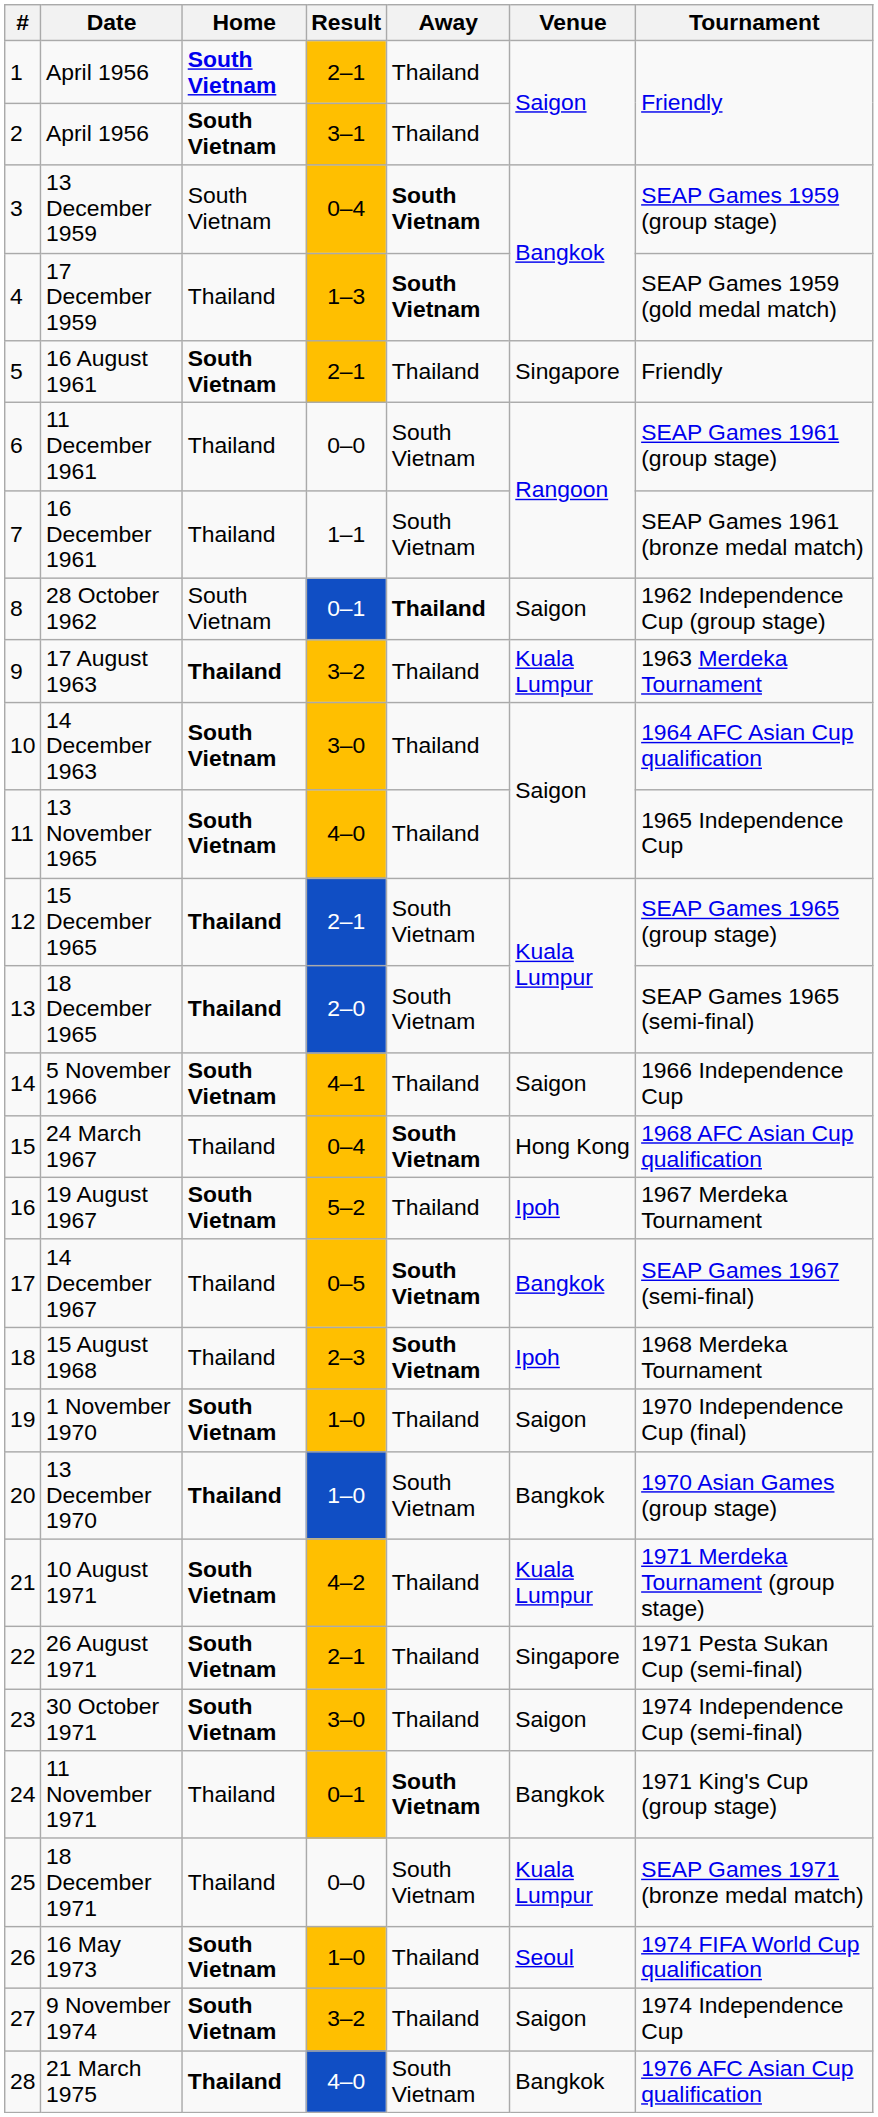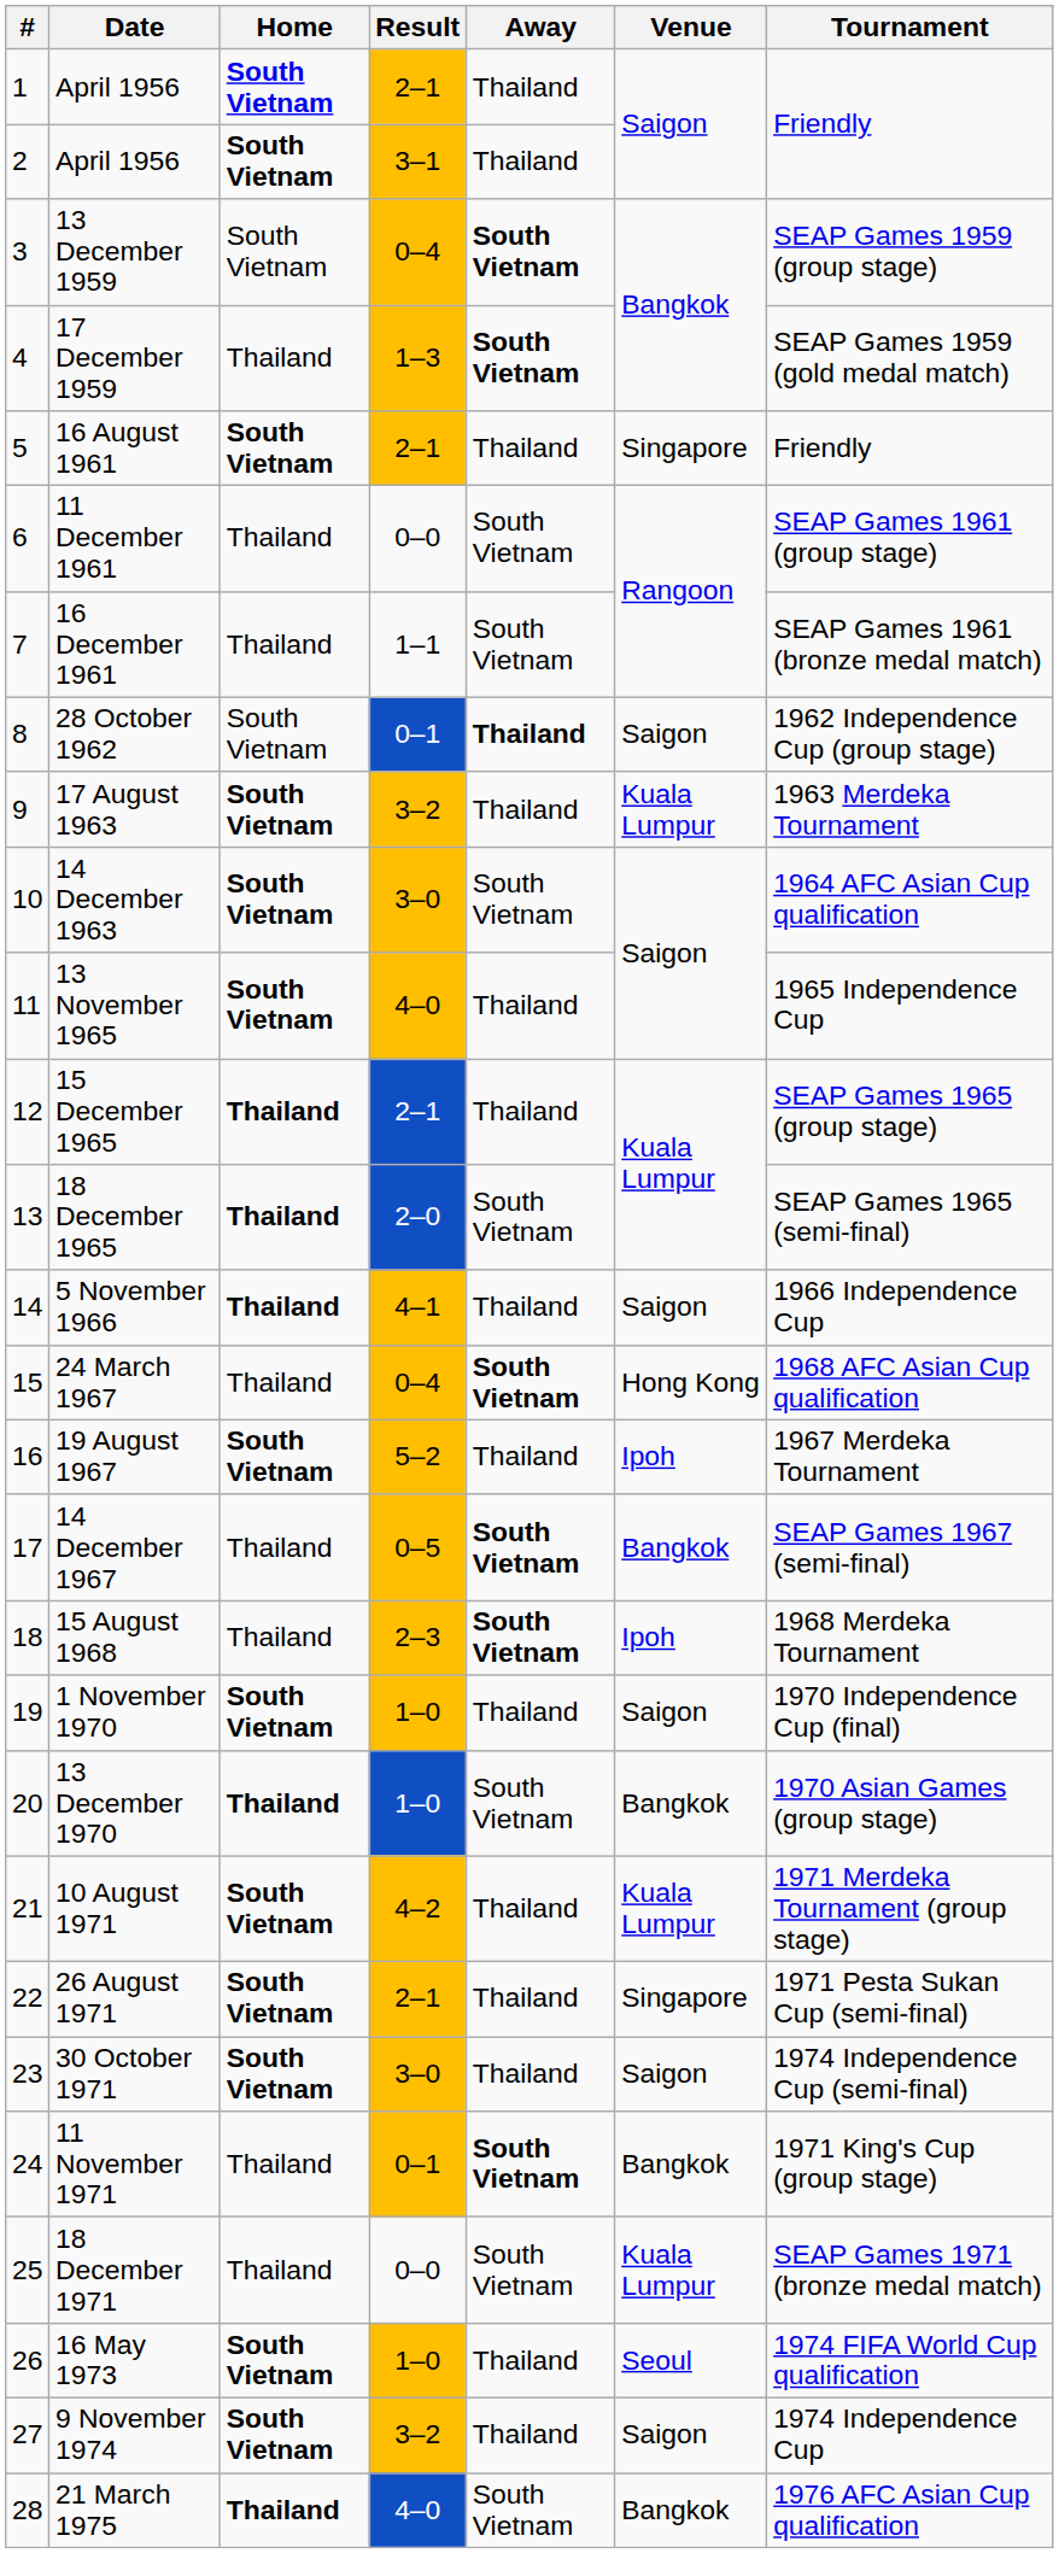 <table class="wikitable">
 <tr>
 <th>#</th>
 <th>Date</th>
 <th>Home</th>
 <th>Result</th>
 <th>Away</th>
 <th>Venue</th>
 <th>Tournament</th>
 </tr>
 <tr>
 <td>1</td>
 <td>April 1956</td>
 <td><strong><a href='#'>South Vietnam</a></strong></td>
 <td style="color:#000; background:#FFBF00" align="center" ;>2–1</td>
 <td>Thailand</td>
 <td rowspan="2"><a href='#'>Saigon</a></td>
 <td rowspan="2"><a href='#'>Friendly</a></td>
 </tr>
 <tr>
 <td>2</td>
 <td>April 1956</td>
 <td><strong>South Vietnam</strong></td>
 <td style="color:#000; background:#FFBF00" align="center" ;>3–1</td>
 <td>Thailand</td>
 </tr>
 <tr>
 <td>3</td>
 <td>13 December 1959</td>
 <td>South Vietnam</td>
 <td style="color:#000; background:#FFBF00" align="center" ;>0–4</td>
 <td><strong>South Vietnam</strong></td>
 <td rowspan="2"><a href='#'>Bangkok</a></td>
 <td><a href='#'>SEAP Games 1959</a> (group stage)</td>
 </tr>
 <tr>
 <td>4</td>
 <td>17 December 1959</td>
 <td>Thailand</td>
 <td style="color:#000; background:#FFBF00" align="center" ;>1–3</td>
 <td><strong>South Vietnam</strong></td>
 <td>SEAP Games 1959 (gold medal match)</td>
 </tr>
 <tr>
 <td>5</td>
 <td>16 August 1961</td>
 <td><strong>South Vietnam</strong></td>
 <td style="color:#000; background:#FFBF00" align="center" ;>2–1</td>
 <td>Thailand</td>
 <td>Singapore</td>
 <td>Friendly</td>
 </tr>
 <tr>
 <td>6</td>
 <td>11 December 1961</td>
 <td>Thailand</td>
 <td align="center">0–0</td>
 <td>South Vietnam</td>
 <td rowspan="2"><a href='#'>Rangoon</a></td>
 <td><a href='#'>SEAP Games 1961</a> (group stage)</td>
 </tr>
 <tr>
 <td>7</td>
 <td>16 December 1961</td>
 <td>Thailand</td>
 <td align="center">1–1</td>
 <td>South Vietnam</td>
 <td>SEAP Games 1961 (bronze medal match)</td>
 </tr>
 <tr>
 <td>8</td>
 <td>28 October 1962</td>
 <td>South Vietnam</td>
 <td style="color:#FFF; background:#104EC4" align="center" ;>0–1</td>
 <td><strong>Thailand</strong></td>
 <td>Saigon</td>
 <td>1962 Independence Cup (group stage)</td>
 </tr>
 <tr>
 <td>9</td>
 <td>17 August 1963</td>
-<td><strong>Thailand</strong></td>
+<td><strong>South Vietnam</strong></td>
 <td style="color:#000; background:#FFBF00" align="center" ;>3–2</td>
 <td>Thailand</td>
 <td><a href='#'>Kuala Lumpur</a></td>
 <td>1963 <a href='#'>Merdeka Tournament</a></td>
 </tr>
 <tr>
 <td>10</td>
 <td>14 December 1963</td>
 <td><strong>South Vietnam</strong></td>
 <td style="color:#000; background:#FFBF00" align="center" ;>3–0</td>
-<td>Thailand</td>
+<td>South Vietnam</td>
 <td rowspan="2">Saigon</td>
 <td><a href='#'>1964 AFC Asian Cup qualification</a></td>
 </tr>
 <tr>
 <td>11</td>
 <td>13 November 1965</td>
 <td><strong>South Vietnam</strong></td>
 <td style="color:#000; background:#FFBF00" align="center" ;>4–0</td>
 <td>Thailand</td>
 <td>1965 Independence Cup</td>
 </tr>
 <tr>
 <td>12</td>
 <td>15 December 1965</td>
 <td><strong>Thailand</strong></td>
 <td style="color:#FFF; background:#104EC4" align="center" ;>2–1</td>
-<td>South Vietnam</td>
+<td>Thailand</td>
 <td rowspan="2"><a href='#'>Kuala Lumpur</a></td>
 <td><a href='#'>SEAP Games 1965</a> (group stage)</td>
 </tr>
 <tr>
 <td>13</td>
 <td>18 December 1965</td>
 <td><strong>Thailand</strong></td>
 <td style="color:#FFF; background:#104EC4" align="center" ;>2–0</td>
 <td>South Vietnam</td>
 <td>SEAP Games 1965 (semi-final)</td>
 </tr>
 <tr>
 <td>14</td>
 <td>5 November 1966</td>
-<td><strong>South Vietnam</strong></td>
+<td><strong>Thailand</strong></td>
 <td style="color:#000; background:#FFBF00" align="center" ;>4–1</td>
 <td>Thailand</td>
 <td>Saigon</td>
 <td>1966 Independence Cup</td>
 </tr>
 <tr>
 <td>15</td>
 <td>24 March 1967</td>
 <td>Thailand</td>
 <td style="color:#000; background:#FFBF00" align="center" ;>0–4</td>
 <td><strong>South Vietnam</strong></td>
 <td>Hong Kong</td>
 <td><a href='#'>1968 AFC Asian Cup qualification</a></td>
 </tr>
 <tr>
 <td>16</td>
 <td>19 August 1967</td>
 <td><strong>South Vietnam</strong></td>
 <td style="color:#000; background:#FFBF00" align="center" ;>5–2</td>
 <td>Thailand</td>
 <td><a href='#'>Ipoh</a></td>
 <td>1967 Merdeka Tournament</td>
 </tr>
 <tr>
 <td>17</td>
 <td>14 December 1967</td>
 <td>Thailand</td>
 <td style="color:#000; background:#FFBF00" align="center" ;>0–5</td>
 <td><strong>South Vietnam</strong></td>
 <td><a href='#'>Bangkok</a></td>
 <td><a href='#'>SEAP Games 1967</a> (semi-final)</td>
 </tr>
 <tr>
 <td>18</td>
 <td>15 August 1968</td>
 <td>Thailand</td>
 <td style="color:#000; background:#FFBF00" align="center" ;>2–3</td>
 <td><strong>South Vietnam</strong></td>
 <td><a href='#'>Ipoh</a></td>
 <td>1968 Merdeka Tournament</td>
 </tr>
 <tr>
 <td>19</td>
 <td>1 November 1970</td>
 <td><strong>South Vietnam</strong></td>
 <td style="color:#000; background:#FFBF00" align="center" ;>1–0</td>
 <td>Thailand</td>
 <td>Saigon</td>
 <td>1970 Independence Cup (final)</td>
 </tr>
 <tr>
 <td>20</td>
 <td>13 December 1970</td>
 <td><strong>Thailand</strong></td>
 <td style="color:#FFF; background:#104EC4" align="center" ;>1–0</td>
 <td>South Vietnam</td>
 <td>Bangkok</td>
 <td><a href='#'>1970 Asian Games</a> (group stage)</td>
 </tr>
 <tr>
 <td>21</td>
 <td>10 August 1971</td>
 <td><strong>South Vietnam</strong></td>
 <td style="color:#000; background:#FFBF00" align="center" ;>4–2</td>
 <td>Thailand</td>
 <td><a href='#'>Kuala Lumpur</a></td>
 <td><a href='#'>1971 Merdeka Tournament</a> (group stage)</td>
 </tr>
 <tr>
 <td>22</td>
 <td>26 August 1971</td>
 <td><strong>South Vietnam</strong></td>
 <td style="color:#000; background:#FFBF00" align="center" ;>2–1</td>
 <td>Thailand</td>
 <td>Singapore</td>
 <td>1971 Pesta Sukan Cup (semi-final)</td>
 </tr>
 <tr>
 <td>23</td>
 <td>30 October 1971</td>
 <td><strong>South Vietnam</strong></td>
 <td style="color:#000; background:#FFBF00" align="center" ;>3–0</td>
 <td>Thailand</td>
 <td>Saigon</td>
 <td>1974 Independence Cup (semi-final)</td>
 </tr>
 <tr>
 <td>24</td>
 <td>11 November 1971</td>
 <td>Thailand</td>
 <td style="color:#000; background:#FFBF00" align="center" ;>0–1</td>
 <td><strong>South Vietnam</strong></td>
 <td>Bangkok</td>
 <td>1971 King's Cup (group stage)</td>
 </tr>
 <tr>
 <td>25</td>
 <td>18 December 1971</td>
 <td>Thailand</td>
 <td align="center">0–0</td>
 <td>South Vietnam</td>
 <td><a href='#'>Kuala Lumpur</a></td>
 <td><a href='#'>SEAP Games 1971</a> (bronze medal match)</td>
 </tr>
 <tr>
 <td>26</td>
 <td>16 May 1973</td>
 <td><strong>South Vietnam</strong></td>
 <td style="color:#000; background:#FFBF00" align="center" ;>1–0</td>
 <td>Thailand</td>
 <td><a href='#'>Seoul</a></td>
 <td><a href='#'>1974 FIFA World Cup qualification</a></td>
 </tr>
 <tr>
 <td>27</td>
 <td>9 November 1974</td>
 <td><strong>South Vietnam</strong></td>
 <td style="color:#000; background:#FFBF00" align="center" ;>3–2</td>
 <td>Thailand</td>
 <td>Saigon</td>
 <td>1974 Independence Cup</td>
 </tr>
 <tr>
 <td>28</td>
 <td>21 March 1975</td>
 <td><strong>Thailand</strong></td>
 <td style="color:#FFF; background:#104EC4" align="center" ;>4–0</td>
 <td>South Vietnam</td>
 <td>Bangkok</td>
 <td><a href='#'>1976 AFC Asian Cup qualification</a></td>
 </tr>
 </table>
